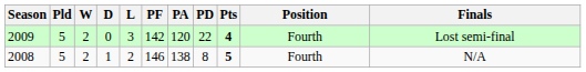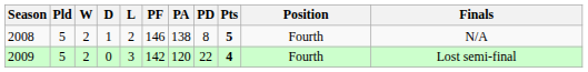 <table class="wikitable sortable" style="text-align:center;">
 <tr>
 <th width=30>Season</th>
 <th style="width:20px;" abbr="Played">Pld</th>
 <th style="width:20px;" abbr="Won">W</th>
 <th style="width:20px;" abbr="Drawn">D</th>
 <th style="width:20px;" abbr="Lost">L</th>
 <th style="width:20px;" abbr="Points for">PF</th>
 <th style="width:20px;" abbr="Points against">PA</th>
 <th style="width:20px;" abbr="Points difference">PD</th>
 <th style="width:20px;" abbr="Points">Pts</th>
 <th width=150>Position</th>
 <th width=250>Finals</th>
 </tr>
+<tr>
+<td style="text-align:left;">2008</td>
+<td>5</td>
+<td>2</td>
+<td>1</td>
+<td>2</td>
+<td>146</td>
+<td>138</td>
+<td>8</td>
+<td><strong>5</strong></td>
+<td>Fourth</td>
+<td>N/A</td>
+</tr>
 <tr style="background:#cfc;">
 <td style="text-align:left;">2009</td>
 <td>5</td>
 <td>2</td>
 <td>0</td>
 <td>3</td>
 <td>142</td>
 <td>120</td>
 <td>22</td>
 <td><strong>4</strong></td>
 <td>Fourth</td>
 <td>Lost semi-final</td>
 </tr>
-<tr>
-<td style="text-align:left;">2008</td>
-<td>5</td>
-<td>2</td>
-<td>1</td>
-<td>2</td>
-<td>146</td>
-<td>138</td>
-<td>8</td>
-<td><strong>5</strong></td>
-<td>Fourth</td>
-<td>N/A</td>
-</tr>
 </table>
